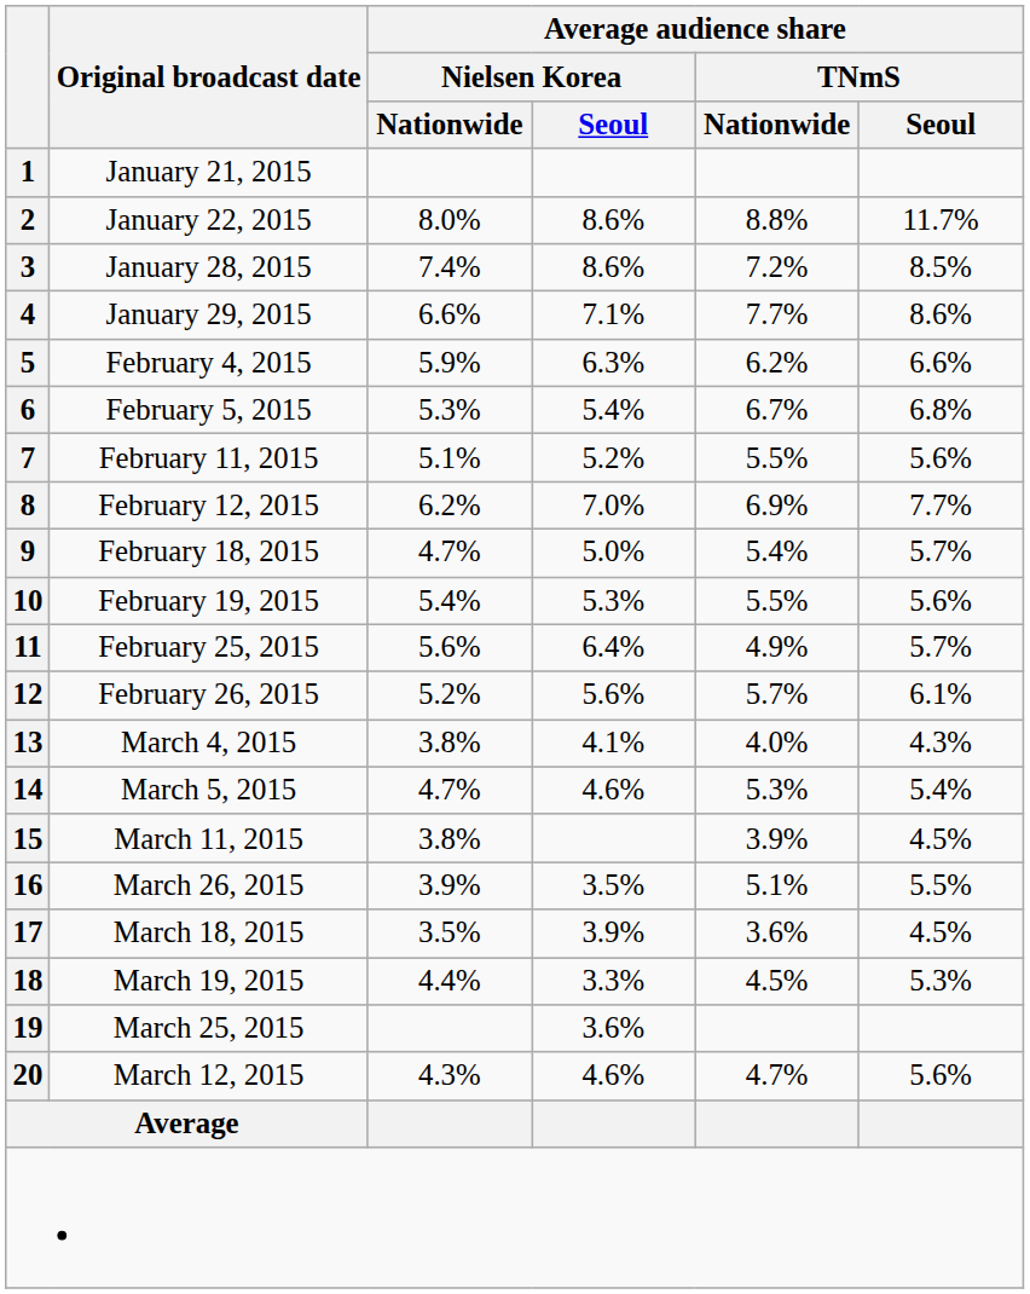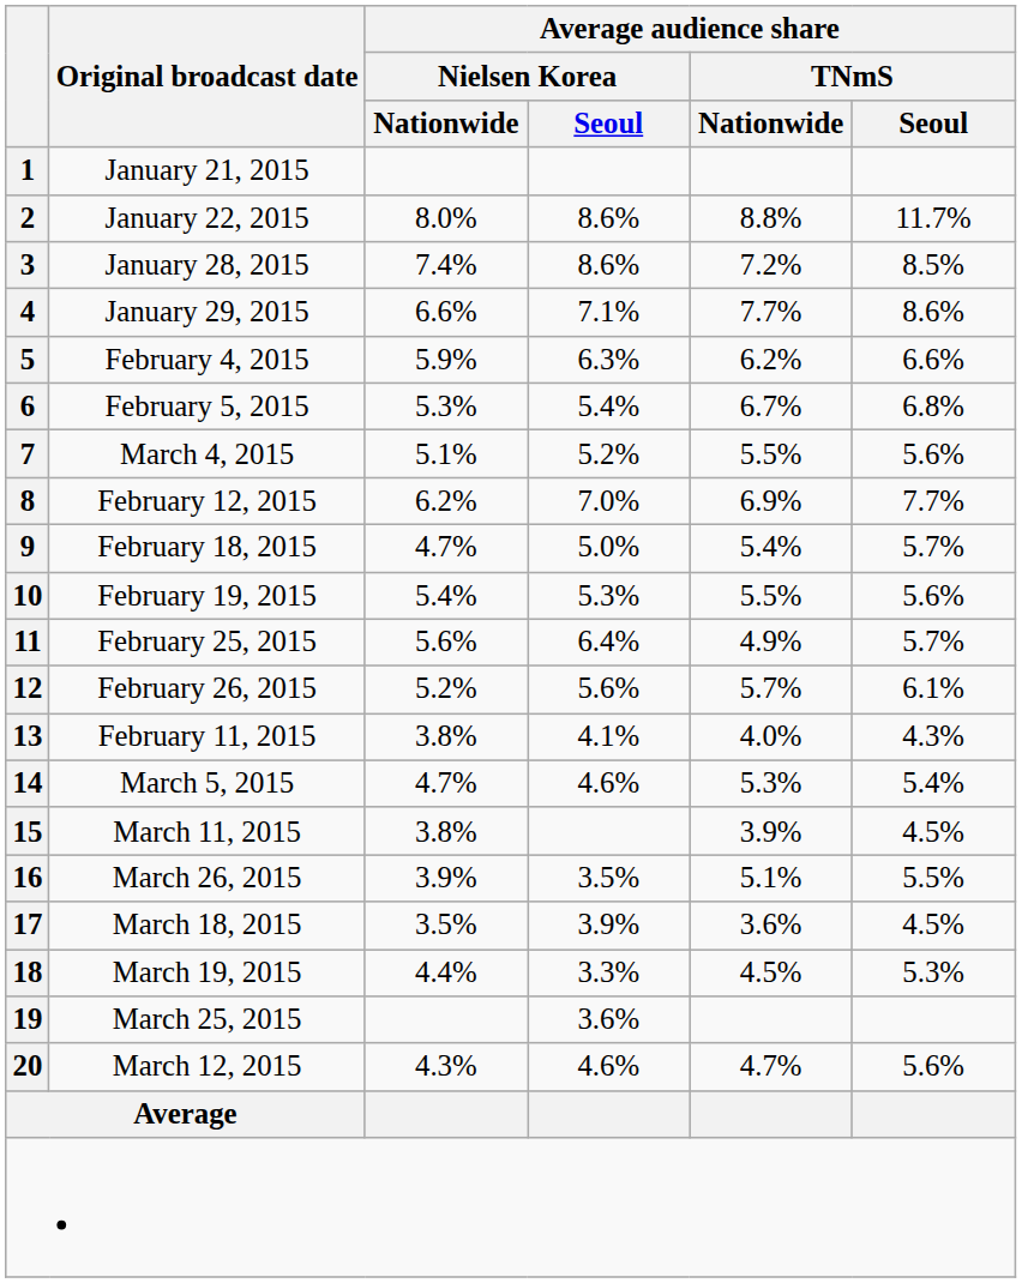 <table class="wikitable" style="text-align:center">
 <tr>
 <th rowspan="3"></th>
 <th rowspan="3">Original broadcast date</th>
 <th colspan="4">Average audience share</th>
 </tr>
 <tr>
 <th colspan="2">Nielsen Korea</th>
 <th colspan="2">TNmS</th>
 </tr>
 <tr>
 <th width="80">Nationwide</th>
 <th width="80"><a href='#'>Seoul</a></th>
 <th width="80">Nationwide</th>
 <th width="80">Seoul</th>
 </tr>
 <tr>
 <th>1</th>
 <td>January 21, 2015</td>
 <td><strong></strong></td>
 <td><strong></strong></td>
 <td><strong></strong></td>
 <td><strong></strong></td>
 </tr>
 <tr>
 <th>2</th>
 <td>January 22, 2015</td>
 <td>8.0%</td>
 <td>8.6%</td>
 <td>8.8%</td>
 <td>11.7%</td>
 </tr>
 <tr>
 <th>3</th>
 <td>January 28, 2015</td>
 <td>7.4%</td>
 <td>8.6%</td>
 <td>7.2%</td>
 <td>8.5%</td>
 </tr>
 <tr>
 <th>4</th>
 <td>January 29, 2015</td>
 <td>6.6%</td>
 <td>7.1%</td>
 <td>7.7%</td>
 <td>8.6%</td>
 </tr>
 <tr>
 <th>5</th>
 <td>February 4, 2015</td>
 <td>5.9%</td>
 <td>6.3%</td>
 <td>6.2%</td>
 <td>6.6%</td>
 </tr>
 <tr>
 <th>6</th>
 <td>February 5, 2015</td>
 <td>5.3%</td>
 <td>5.4%</td>
 <td>6.7%</td>
 <td>6.8%</td>
 </tr>
 <tr>
 <th>7</th>
-<td>February 11, 2015</td>
+<td>March 4, 2015</td>
 <td>5.1%</td>
 <td>5.2%</td>
 <td>5.5%</td>
 <td>5.6%</td>
 </tr>
 <tr>
 <th>8</th>
 <td>February 12, 2015</td>
 <td>6.2%</td>
 <td>7.0%</td>
 <td>6.9%</td>
 <td>7.7%</td>
 </tr>
 <tr>
 <th>9</th>
 <td>February 18, 2015</td>
 <td>4.7%</td>
 <td>5.0%</td>
 <td>5.4%</td>
 <td>5.7%</td>
 </tr>
 <tr>
 <th>10</th>
 <td>February 19, 2015</td>
 <td>5.4%</td>
 <td>5.3%</td>
 <td>5.5%</td>
 <td>5.6%</td>
 </tr>
 <tr>
 <th>11</th>
 <td>February 25, 2015</td>
 <td>5.6%</td>
 <td>6.4%</td>
 <td>4.9%</td>
 <td>5.7%</td>
 </tr>
 <tr>
 <th>12</th>
 <td>February 26, 2015</td>
 <td>5.2%</td>
 <td>5.6%</td>
 <td>5.7%</td>
 <td>6.1%</td>
 </tr>
 <tr>
 <th>13</th>
-<td>March 4, 2015</td>
+<td>February 11, 2015</td>
 <td>3.8%</td>
 <td>4.1%</td>
 <td>4.0%</td>
 <td>4.3%</td>
 </tr>
 <tr>
 <th>14</th>
 <td>March 5, 2015</td>
 <td>4.7%</td>
 <td>4.6%</td>
 <td>5.3%</td>
 <td>5.4%</td>
 </tr>
 <tr>
 <th>15</th>
 <td>March 11, 2015</td>
 <td>3.8%</td>
 <td><strong></strong></td>
 <td>3.9%</td>
 <td>4.5%</td>
 </tr>
 <tr>
 <th>16</th>
 <td>March 26, 2015</td>
 <td>3.9%</td>
 <td>3.5%</td>
 <td>5.1%</td>
 <td>5.5%</td>
 </tr>
 <tr>
 <th>17</th>
 <td>March 18, 2015</td>
 <td>3.5%</td>
 <td>3.9%</td>
 <td>3.6%</td>
 <td>4.5%</td>
 </tr>
 <tr>
 <th>18</th>
 <td>March 19, 2015</td>
 <td>4.4%</td>
 <td>3.3%</td>
 <td>4.5%</td>
 <td>5.3%</td>
 </tr>
 <tr>
 <th>19</th>
 <td>March 25, 2015</td>
 <td><strong></strong></td>
 <td>3.6%</td>
 <td><strong></strong></td>
 <td><strong></strong></td>
 </tr>
 <tr>
 <th>20</th>
 <td>March 12, 2015</td>
 <td>4.3%</td>
 <td>4.6%</td>
 <td>4.7%</td>
 <td>5.6%</td>
 </tr>
 <tr>
 <th colspan="2">Average</th>
 <th></th>
 <th></th>
 <th></th>
 <th></th>
 </tr>
 <tr>
 <td colspan="6"><br><ul><li></li></ul></td>
 </tr>
 </table>
